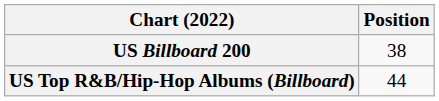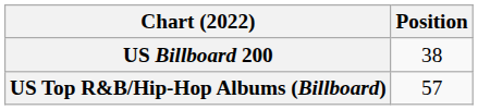 <table class="wikitable sortable plainrowheaders" style="text-align:center">
 <tr>
 <th scope="col">Chart (2022)</th>
 <th scope="col">Position</th>
 </tr>
 <tr>
 <th scope="row">US <em>Billboard</em> 200</th>
 <td>38</td>
 </tr>
 <tr>
 <th scope="row">US Top R&B/Hip-Hop Albums (<em>Billboard</em>)</th>
-<td>44</td>
+<td>57</td>
 </tr>
 </table>
